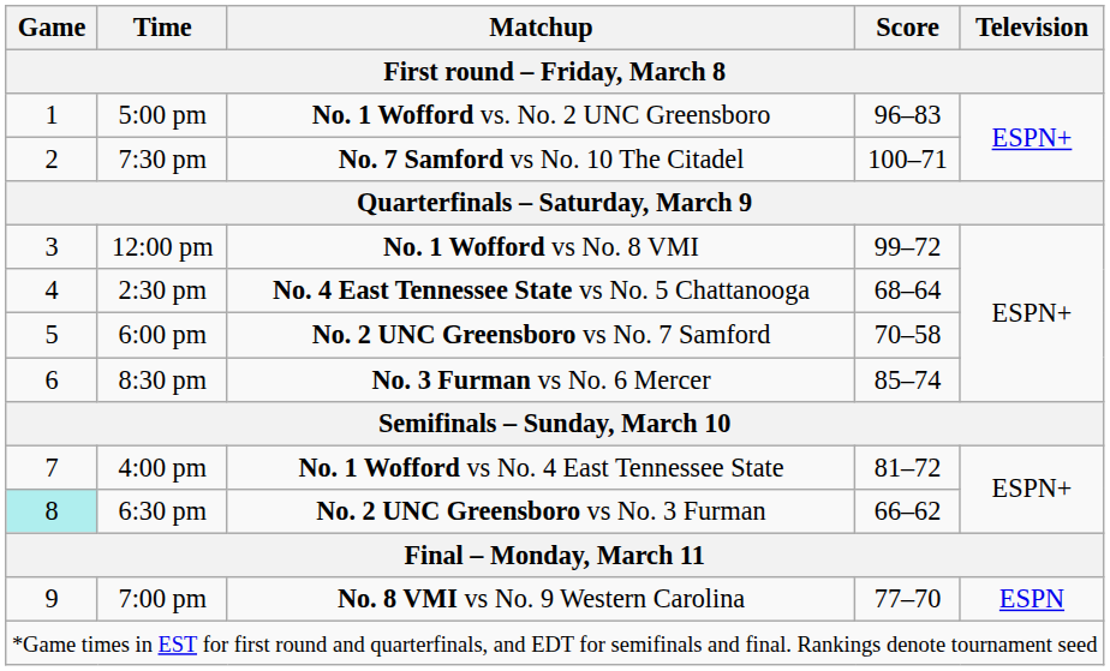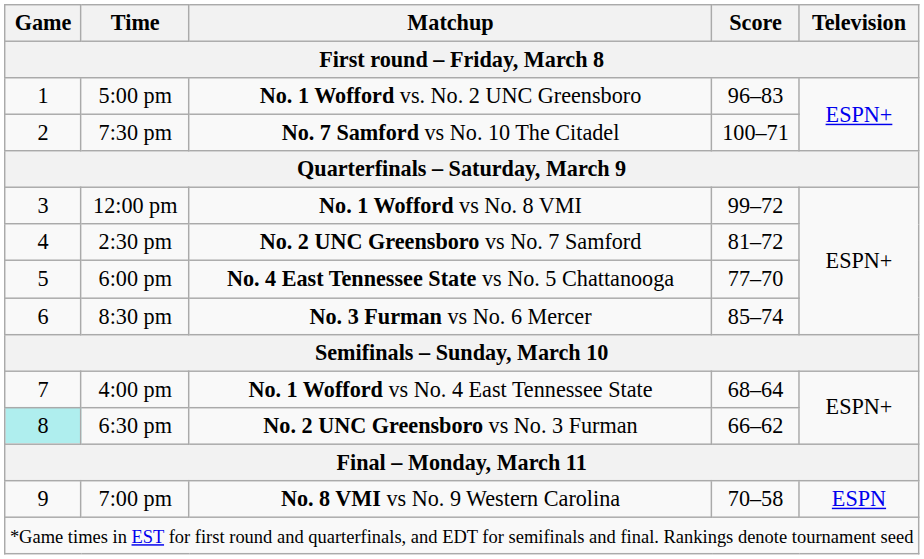 <table class="wikitable" style="font-size: 95%;text-align:center">
 <tr>
 <th>Game</th>
 <th>Time</th>
 <th>Matchup</th>
 <th>Score</th>
 <th>Television</th>
 </tr>
 <tr>
 <th colspan=5>First round – Friday, March 8</th>
 </tr>
 <tr>
 <td>1</td>
 <td>5:00 pm</td>
 <td><strong>No. 1 Wofford</strong> vs. No. 2 UNC Greensboro</td>
 <td>96–83</td>
 <td rowspan=2><a href='#'>ESPN+</a></td>
 </tr>
 <tr>
 <td>2</td>
 <td>7:30 pm</td>
 <td><strong>No. 7 Samford</strong> vs No. 10 The Citadel</td>
 <td>100–71</td>
 </tr>
 <tr>
 <th colspan=5>Quarterfinals – Saturday, March 9</th>
 </tr>
 <tr>
 <td>3</td>
 <td>12:00 pm</td>
 <td><strong>No. 1 Wofford</strong> vs No. 8 VMI</td>
 <td>99–72</td>
 <td rowspan=4>ESPN+</td>
 </tr>
 <tr>
 <td>4</td>
 <td>2:30 pm</td>
-<td><strong>No. 4 East Tennessee State</strong> vs No. 5 Chattanooga</td>
-<td>68–64</td>
+<td><strong>No. 2 UNC Greensboro</strong> vs No. 7 Samford</td>
+<td>81–72</td>
 </tr>
 <tr>
 <td>5</td>
 <td>6:00 pm</td>
-<td><strong>No. 2 UNC Greensboro</strong> vs No. 7 Samford</td>
-<td>70–58</td>
+<td><strong>No. 4 East Tennessee State</strong> vs No. 5 Chattanooga</td>
+<td>77–70</td>
 </tr>
 <tr>
 <td>6</td>
 <td>8:30 pm</td>
 <td><strong>No. 3 Furman</strong> vs No. 6 Mercer</td>
 <td>85–74</td>
 </tr>
 <tr>
 <th colspan=5>Semifinals – Sunday, March 10</th>
 </tr>
 <tr>
 <td>7</td>
 <td>4:00 pm</td>
 <td><strong>No. 1 Wofford</strong> vs No. 4 East Tennessee State</td>
-<td>81–72</td>
+<td>68–64</td>
 <td rowspan=2>ESPN+</td>
 </tr>
 <tr>
 <td style="background: paleturquoise;">8</td>
 <td>6:30 pm</td>
 <td><strong>No. 2 UNC Greensboro</strong> vs No. 3 Furman</td>
 <td>66–62</td>
 </tr>
 <tr>
 <th colspan=5>Final – Monday, March 11</th>
 </tr>
 <tr>
 <td>9</td>
 <td>7:00 pm</td>
 <td><strong>No. 8 VMI</strong> vs No. 9 Western Carolina</td>
-<td>77–70</td>
+<td>70–58</td>
 <td><a href='#'>ESPN</a></td>
 </tr>
 <tr>
 <td colspan=5><small>*Game times in <a href='#'>EST</a> for first round and quarterfinals, and EDT for semifinals and final. Rankings denote tournament seed</small></td>
 </tr>
 </table>
